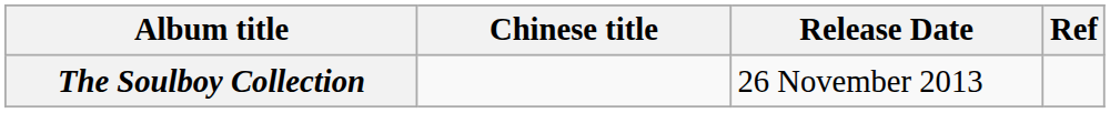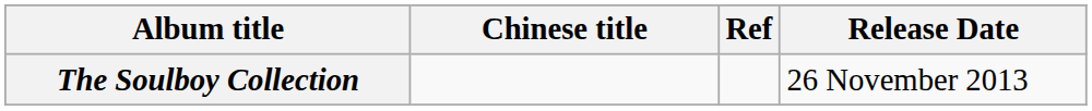 <table class="wikitable">
 <tr>
 <th align="left" width="200px">Album title</th>
 <th align="left" width="150px">Chinese title</th>
+<th>Ref</th>
 <th align="left" width="150px">Release Date</th>
-<th>Ref</th>
 </tr>
 <tr>
 <th><em>The Soulboy Collection</em></th>
 <td></td>
+<td></td>
 <td>26 November 2013</td>
-<td></td>
 </tr>
 </table>
